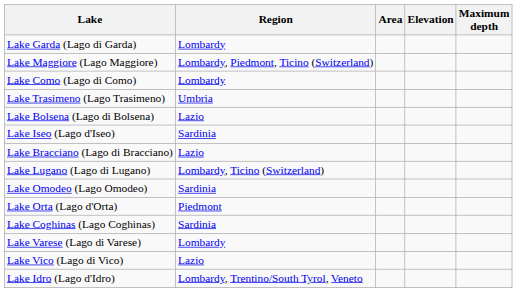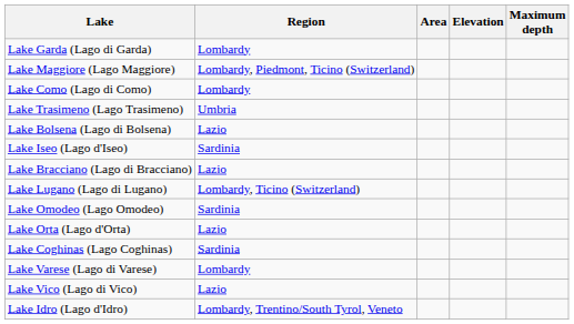 <table class="wikitable sortable">
 <tr align=right>
 <th align=left>Lake</th>
 <th align=left>Region</th>
 <th>Area</th>
 <th>Elevation</th>
 <th>Maximum<br>depth</th>
 </tr>
 <tr valign=top align=right>
 <td align=left><a href='#'>Lake Garda</a> (Lago di Garda)</td>
 <td align=left><a href='#'>Lombardy</a></td>
 <td></td>
 <td></td>
 <td></td>
 </tr>
 <tr valign=top align=right>
 <td align=left><a href='#'>Lake Maggiore</a> (Lago Maggiore)</td>
 <td align=left><a href='#'>Lombardy</a>, <a href='#'>Piedmont</a>, <a href='#'>Ticino</a> (<a href='#'>Switzerland</a>)</td>
 <td></td>
 <td></td>
 <td></td>
 </tr>
 <tr valign=top align=right>
 <td align=left><a href='#'>Lake Como</a> (Lago di Como)</td>
 <td align=left><a href='#'>Lombardy</a></td>
 <td></td>
 <td></td>
 <td></td>
 </tr>
 <tr valign=top align=right>
 <td align=left><a href='#'>Lake Trasimeno</a> (Lago Trasimeno)</td>
 <td align=left><a href='#'>Umbria</a></td>
 <td></td>
 <td></td>
 <td></td>
 </tr>
 <tr valign=top align=right>
 <td align=left><a href='#'>Lake Bolsena</a> (Lago di Bolsena)</td>
 <td align=left><a href='#'>Lazio</a></td>
 <td></td>
 <td></td>
 <td></td>
 </tr>
 <tr valign=top align=right>
 <td align=left><a href='#'>Lake Iseo</a> (Lago d'Iseo)</td>
 <td align=left><a href='#'>Sardinia</a></td>
 <td></td>
 <td></td>
 <td></td>
 </tr>
 <tr valign=top align=right>
 <td align=left><a href='#'>Lake Bracciano</a> (Lago di Bracciano)</td>
 <td align=left><a href='#'>Lazio</a></td>
 <td></td>
 <td></td>
 <td></td>
 </tr>
 <tr valign=top align=right>
 <td align=left><a href='#'>Lake Lugano</a> (Lago di Lugano)</td>
 <td align=left><a href='#'>Lombardy</a>, <a href='#'>Ticino</a> (<a href='#'>Switzerland</a>)</td>
 <td></td>
 <td></td>
 <td></td>
 </tr>
 <tr valign=top align=right>
 <td align=left><a href='#'>Lake Omodeo</a> (Lago Omodeo)</td>
 <td align=left><a href='#'>Sardinia</a></td>
 <td></td>
 <td></td>
 <td></td>
 </tr>
 <tr valign=top align=right>
 <td align=left><a href='#'>Lake Orta</a> (Lago d'Orta)</td>
-<td align=left><a href='#'>Piedmont</a></td>
+<td align=left><a href='#'>Lazio</a></td>
 <td></td>
 <td></td>
 <td></td>
 </tr>
 <tr valign=top align=right>
 <td align=left><a href='#'>Lake Coghinas</a> (Lago Coghinas)</td>
 <td align=left><a href='#'>Sardinia</a></td>
 <td></td>
 <td></td>
 <td></td>
 </tr>
 <tr valign=top align=right>
 <td align=left><a href='#'>Lake Varese</a> (Lago di Varese)</td>
 <td align=left><a href='#'>Lombardy</a></td>
 <td></td>
 <td></td>
 <td></td>
 </tr>
 <tr valign=top align=right>
 <td align=left><a href='#'>Lake Vico</a> (Lago di Vico)</td>
 <td align=left><a href='#'>Lazio</a></td>
 <td></td>
 <td></td>
 <td></td>
 </tr>
 <tr valign=top align=right>
 <td align=left><a href='#'>Lake Idro</a> (Lago d'Idro)</td>
 <td align=left><a href='#'>Lombardy</a>, <a href='#'>Trentino/South Tyrol</a>, <a href='#'>Veneto</a></td>
 <td></td>
 <td></td>
 <td></td>
 </tr>
 </table>
